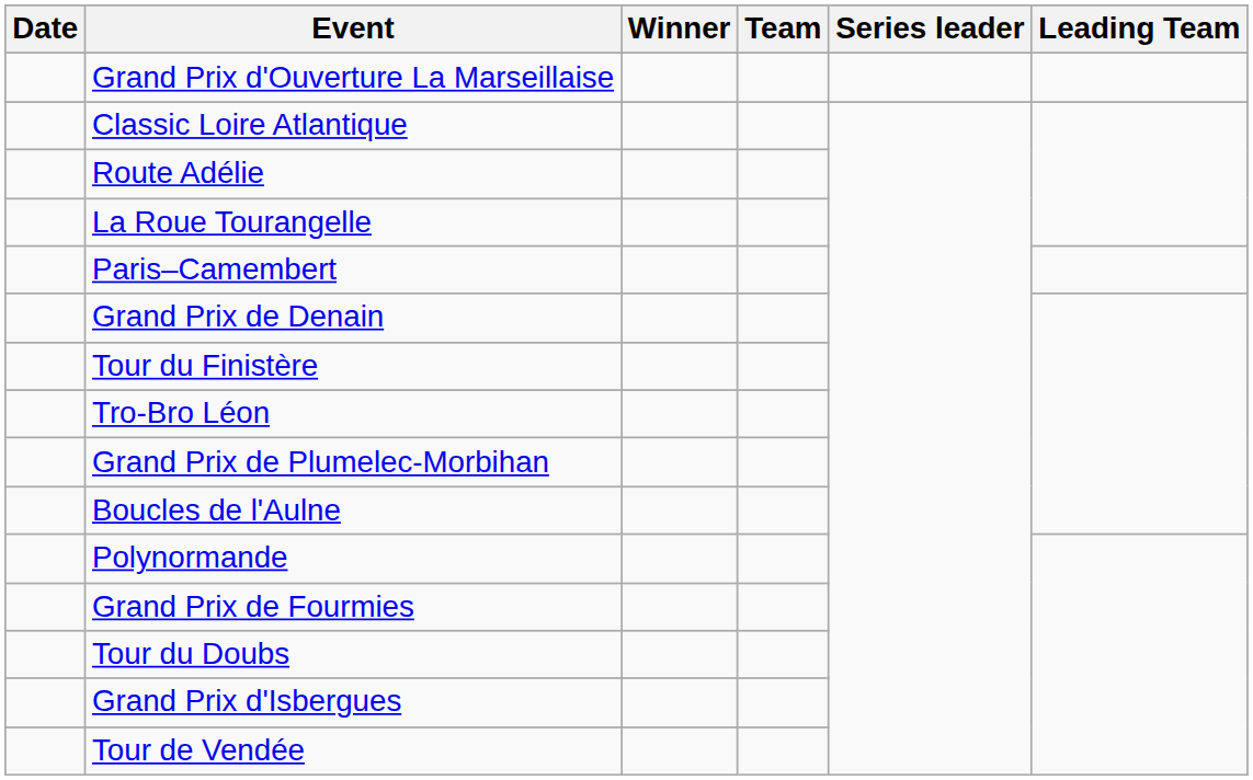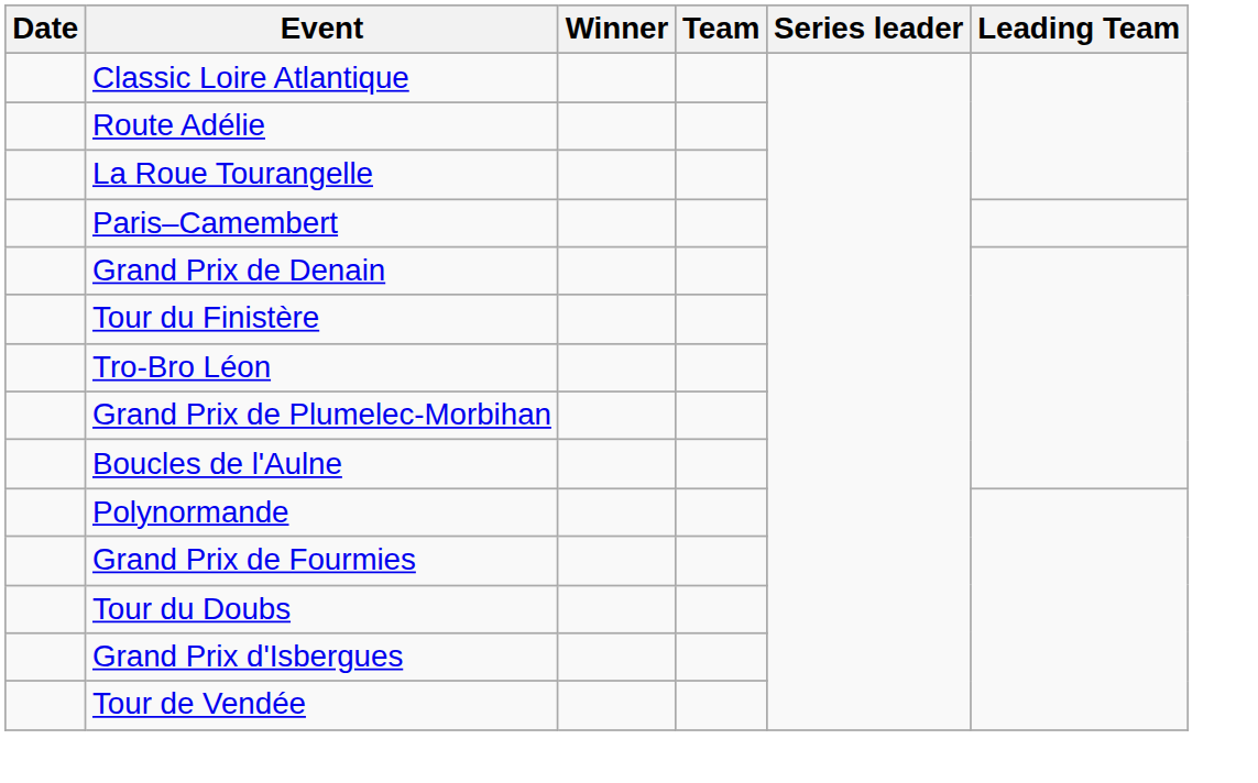 <table class="wikitable sortable">
 <tr>
 <th>Date</th>
 <th>Event</th>
 <th>Winner</th>
 <th>Team</th>
 <th class="unsortable">Series leader</th>
 <th class="unsortable">Leading Team</th>
-</tr>
-<tr>
-<td></td>
-<td><a href='#'>Grand Prix d'Ouverture La Marseillaise</a></td>
-<td></td>
-<td></td>
-<td></td>
-<td></td>
 </tr>
 <tr>
 <td></td>
 <td><a href='#'>Classic Loire Atlantique</a></td>
 <td></td>
 <td></td>
 <td rowspan=14></td>
 <td rowspan=3></td>
 </tr>
 <tr>
 <td></td>
 <td><a href='#'>Route Adélie</a></td>
 <td></td>
 <td></td>
 </tr>
 <tr>
 <td></td>
 <td><a href='#'>La Roue Tourangelle</a></td>
 <td></td>
 <td></td>
 </tr>
 <tr>
 <td></td>
 <td><a href='#'>Paris–Camembert</a></td>
 <td></td>
 <td></td>
 <td></td>
 </tr>
 <tr>
 <td></td>
 <td><a href='#'>Grand Prix de Denain</a></td>
 <td></td>
 <td></td>
 <td rowspan=5></td>
 </tr>
 <tr>
 <td></td>
 <td><a href='#'>Tour du Finistère</a></td>
 <td></td>
 <td></td>
 </tr>
 <tr>
 <td></td>
 <td><a href='#'>Tro-Bro Léon</a></td>
 <td></td>
 <td></td>
 </tr>
 <tr>
 <td></td>
 <td><a href='#'>Grand Prix de Plumelec-Morbihan</a></td>
 <td></td>
 <td></td>
 </tr>
 <tr>
 <td></td>
 <td><a href='#'>Boucles de l'Aulne</a></td>
 <td></td>
 <td></td>
 </tr>
 <tr>
 <td></td>
 <td><a href='#'>Polynormande</a></td>
 <td></td>
 <td></td>
 <td rowspan=5></td>
 </tr>
 <tr>
 <td></td>
 <td><a href='#'>Grand Prix de Fourmies</a></td>
 <td></td>
 <td></td>
 </tr>
 <tr>
 <td></td>
 <td><a href='#'>Tour du Doubs</a></td>
 <td></td>
 <td></td>
 </tr>
 <tr>
 <td></td>
 <td><a href='#'>Grand Prix d'Isbergues</a></td>
 <td></td>
 <td></td>
 </tr>
 <tr>
 <td></td>
 <td><a href='#'>Tour de Vendée</a></td>
 <td></td>
 <td></td>
 </tr>
 </table>
